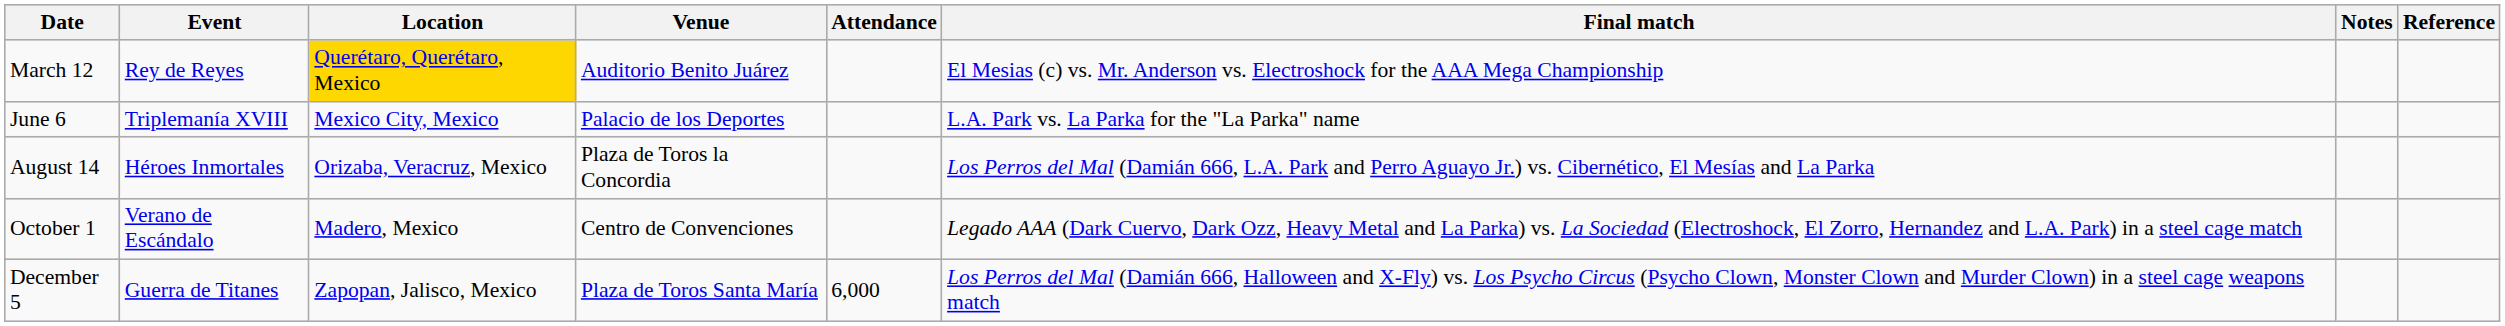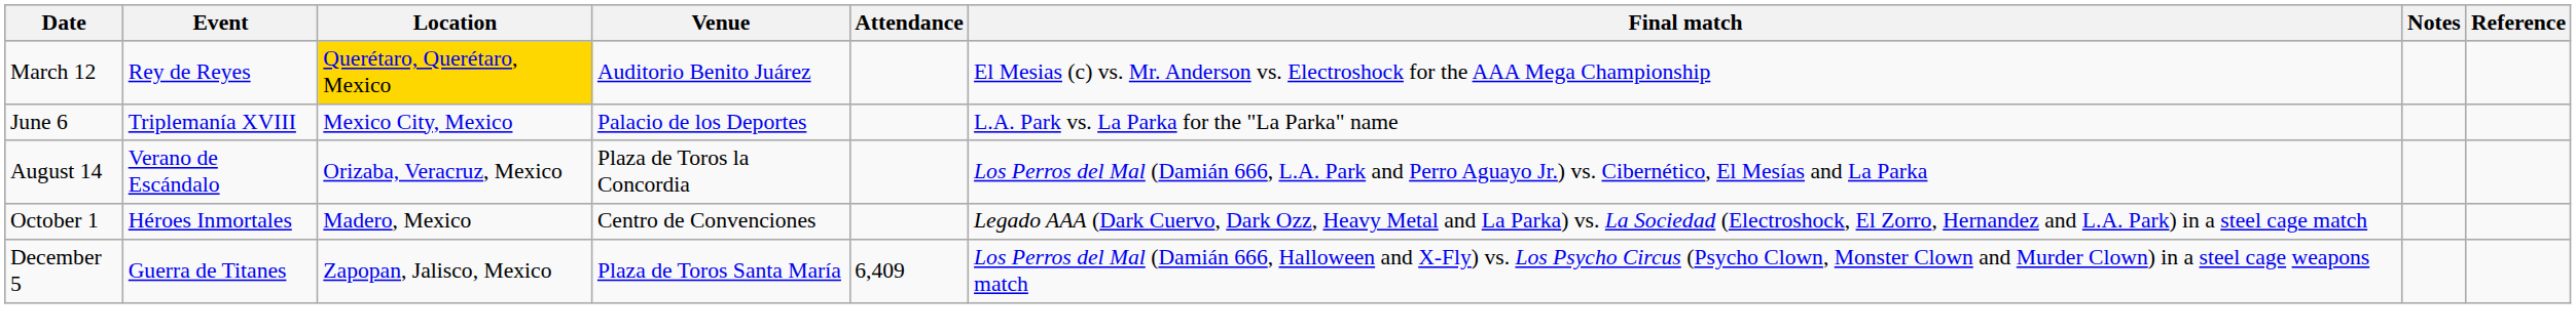 <table class="wikitable" style="font-size:85%;">
 <tr>
 <th>Date</th>
 <th>Event</th>
 <th>Location</th>
 <th>Venue</th>
 <th>Attendance</th>
 <th>Final match</th>
 <th>Notes</th>
 <th>Reference</th>
 </tr>
 <tr>
 <td>March 12</td>
 <td><a href='#'>Rey de Reyes</a></td>
 <td style="background: gold;"><a href='#'>Querétaro, Querétaro</a>, Mexico</td>
 <td><a href='#'>Auditorio Benito Juárez</a></td>
 <td></td>
 <td><a href='#'>El Mesias</a> (c) vs. <a href='#'>Mr. Anderson</a> vs. <a href='#'>Electroshock</a> for the <a href='#'>AAA Mega Championship</a></td>
 <td></td>
 <td></td>
 </tr>
 <tr>
 <td>June 6</td>
 <td><a href='#'>Triplemanía XVIII</a></td>
 <td><a href='#'>Mexico City, Mexico</a></td>
 <td><a href='#'>Palacio de los Deportes</a></td>
 <td></td>
 <td><a href='#'>L.A. Park</a> vs. <a href='#'>La Parka</a> for the "La Parka" name</td>
 <td></td>
 <td></td>
 </tr>
 <tr>
 <td>August 14</td>
-<td><a href='#'>Héroes Inmortales</a></td>
+<td><a href='#'>Verano de Escándalo</a></td>
 <td><a href='#'>Orizaba, Veracruz</a>, Mexico</td>
 <td>Plaza de Toros la Concordia</td>
 <td></td>
 <td><em><a href='#'>Los Perros del Mal</a></em> (<a href='#'>Damián 666</a>, <a href='#'>L.A. Park</a> and <a href='#'>Perro Aguayo Jr.</a>) vs. <a href='#'>Cibernético</a>, <a href='#'>El Mesías</a> and <a href='#'>La Parka</a></td>
 <td></td>
 <td></td>
 </tr>
 <tr>
 <td>October 1</td>
-<td><a href='#'>Verano de Escándalo</a></td>
+<td><a href='#'>Héroes Inmortales</a></td>
 <td><a href='#'>Madero</a>, Mexico</td>
 <td>Centro de Convenciones</td>
 <td></td>
 <td><em>Legado AAA</em> (<a href='#'>Dark Cuervo</a>, <a href='#'>Dark Ozz</a>, <a href='#'>Heavy Metal</a> and <a href='#'>La Parka</a>) vs. <em><a href='#'>La Sociedad</a></em> (<a href='#'>Electroshock</a>, <a href='#'>El Zorro</a>, <a href='#'>Hernandez</a> and <a href='#'>L.A. Park</a>) in a <a href='#'>steel cage match</a></td>
 <td></td>
 <td></td>
 </tr>
 <tr>
 <td>December 5</td>
 <td><a href='#'>Guerra de Titanes</a></td>
 <td><a href='#'>Zapopan</a>, Jalisco, Mexico</td>
 <td><a href='#'>Plaza de Toros Santa María</a></td>
-<td>6,000</td>
+<td>6,409</td>
 <td><em><a href='#'>Los Perros del Mal</a></em> (<a href='#'>Damián 666</a>, <a href='#'>Halloween</a> and <a href='#'>X-Fly</a>) vs. <em><a href='#'>Los Psycho Circus</a></em> (<a href='#'>Psycho Clown</a>, <a href='#'>Monster Clown</a> and <a href='#'>Murder Clown</a>) in a <a href='#'>steel cage</a> <a href='#'>weapons match</a></td>
 <td></td>
 <td></td>
 </tr>
 </table>
